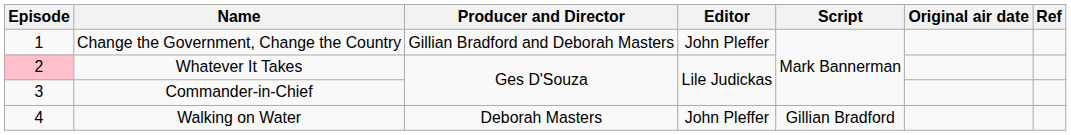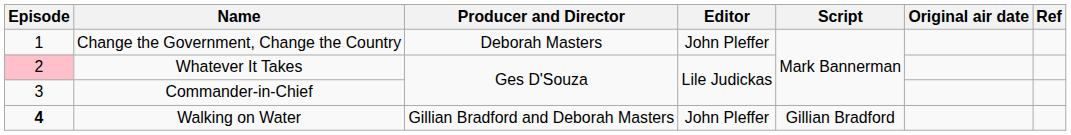 <table class="wikitable" style="text-align:center;">
 <tr>
 <th>Episode</th>
 <th>Name</th>
 <th>Producer and Director</th>
 <th>Editor</th>
 <th>Script</th>
 <th>Original air date</th>
 <th>Ref</th>
 </tr>
 <tr>
 <td>1</td>
 <td>Change the Government, Change the Country</td>
-<td>Gillian Bradford and Deborah Masters</td>
+<td>Deborah Masters</td>
 <td>John Pleffer</td>
 <td rowspan=3>Mark Bannerman</td>
 <td></td>
 <td></td>
 </tr>
 <tr>
 <td style="background: pink;">2</td>
 <td>Whatever It Takes</td>
 <td rowspan=2>Ges D'Souza</td>
 <td rowspan=2>Lile Judickas</td>
 <td></td>
 <td></td>
 </tr>
 <tr>
 <td>3</td>
 <td>Commander-in-Chief</td>
 <td></td>
 <td></td>
 </tr>
 <tr>
-<td>4</td>
+<td><strong>4</strong></td>
 <td>Walking on Water</td>
-<td>Deborah Masters</td>
+<td>Gillian Bradford and Deborah Masters</td>
 <td>John Pleffer</td>
 <td>Gillian Bradford</td>
 <td></td>
 <td></td>
 </tr>
 </table>
